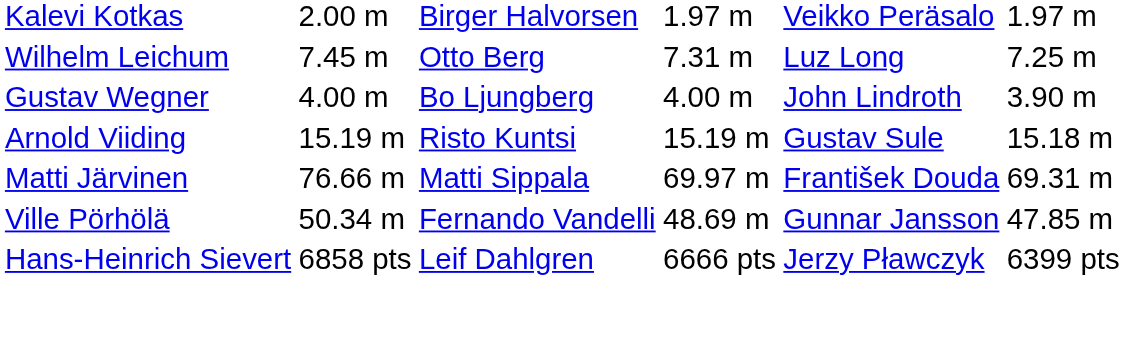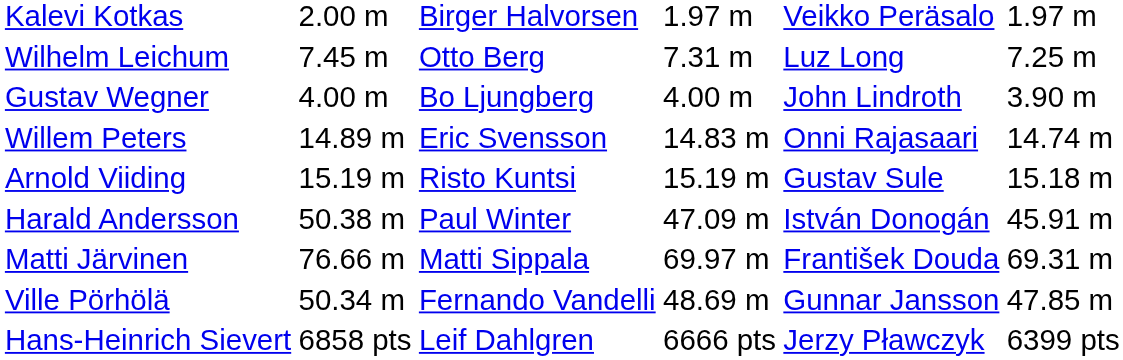 <table>
 <tr>
 <td></td>
 <td><a href='#'>Kalevi Kotkas</a><br></td>
 <td>2.00 m</td>
 <td><a href='#'>Birger Halvorsen</a><br></td>
 <td>1.97 m</td>
 <td><a href='#'>Veikko Peräsalo</a><br></td>
 <td>1.97 m</td>
 </tr>
 <tr>
 <td></td>
 <td><a href='#'>Wilhelm Leichum</a><br></td>
 <td>7.45 m</td>
 <td><a href='#'>Otto Berg</a><br></td>
 <td>7.31 m</td>
 <td><a href='#'>Luz Long</a><br></td>
 <td>7.25 m</td>
 </tr>
 <tr>
 <td></td>
 <td><a href='#'>Gustav Wegner</a><br></td>
 <td>4.00 m</td>
 <td><a href='#'>Bo Ljungberg</a><br></td>
 <td>4.00 m</td>
 <td><a href='#'>John Lindroth</a><br></td>
 <td>3.90 m</td>
 </tr>
 <tr>
 <td></td>
+<td><a href='#'>Willem Peters</a><br></td>
+<td>14.89 m</td>
+<td><a href='#'>Eric Svensson</a><br></td>
+<td>14.83 m</td>
+<td><a href='#'>Onni Rajasaari</a><br></td>
+<td>14.74 m</td>
+</tr>
+<tr>
+<td></td>
 <td><a href='#'>Arnold Viiding</a><br></td>
 <td>15.19 m</td>
 <td><a href='#'>Risto Kuntsi</a><br></td>
 <td>15.19 m</td>
 <td><a href='#'>Gustav Sule</a><br></td>
 <td>15.18 m</td>
+</tr>
+<tr>
+<td></td>
+<td><a href='#'>Harald Andersson</a><br></td>
+<td>50.38 m</td>
+<td><a href='#'>Paul Winter</a><br></td>
+<td>47.09 m</td>
+<td><a href='#'>István Donogán</a><br></td>
+<td>45.91 m</td>
 </tr>
 <tr>
 <td></td>
 <td><a href='#'>Matti Järvinen</a><br></td>
 <td>76.66 m </td>
 <td><a href='#'>Matti Sippala</a><br></td>
 <td>69.97 m</td>
 <td><a href='#'>František Douda</a><br></td>
 <td>69.31 m</td>
 </tr>
 <tr>
 <td></td>
 <td><a href='#'>Ville Pörhölä</a><br></td>
 <td>50.34 m</td>
 <td><a href='#'>Fernando Vandelli</a><br></td>
 <td>48.69 m</td>
 <td><a href='#'>Gunnar Jansson</a><br></td>
 <td>47.85 m</td>
 </tr>
 <tr>
 <td></td>
 <td><a href='#'>Hans-Heinrich Sievert</a><br></td>
 <td>6858 pts</td>
 <td><a href='#'>Leif Dahlgren</a><br></td>
 <td>6666 pts</td>
 <td><a href='#'>Jerzy Pławczyk</a><br></td>
 <td>6399 pts</td>
 </tr>
 </table>
